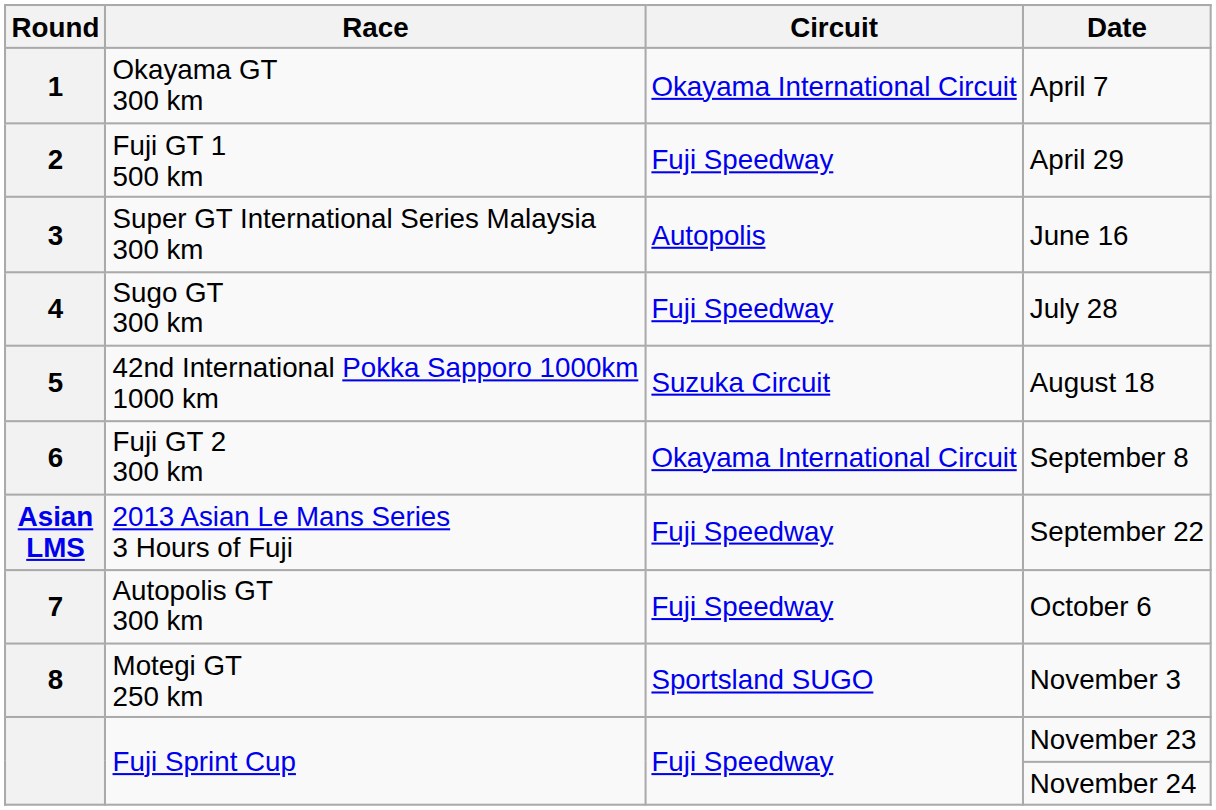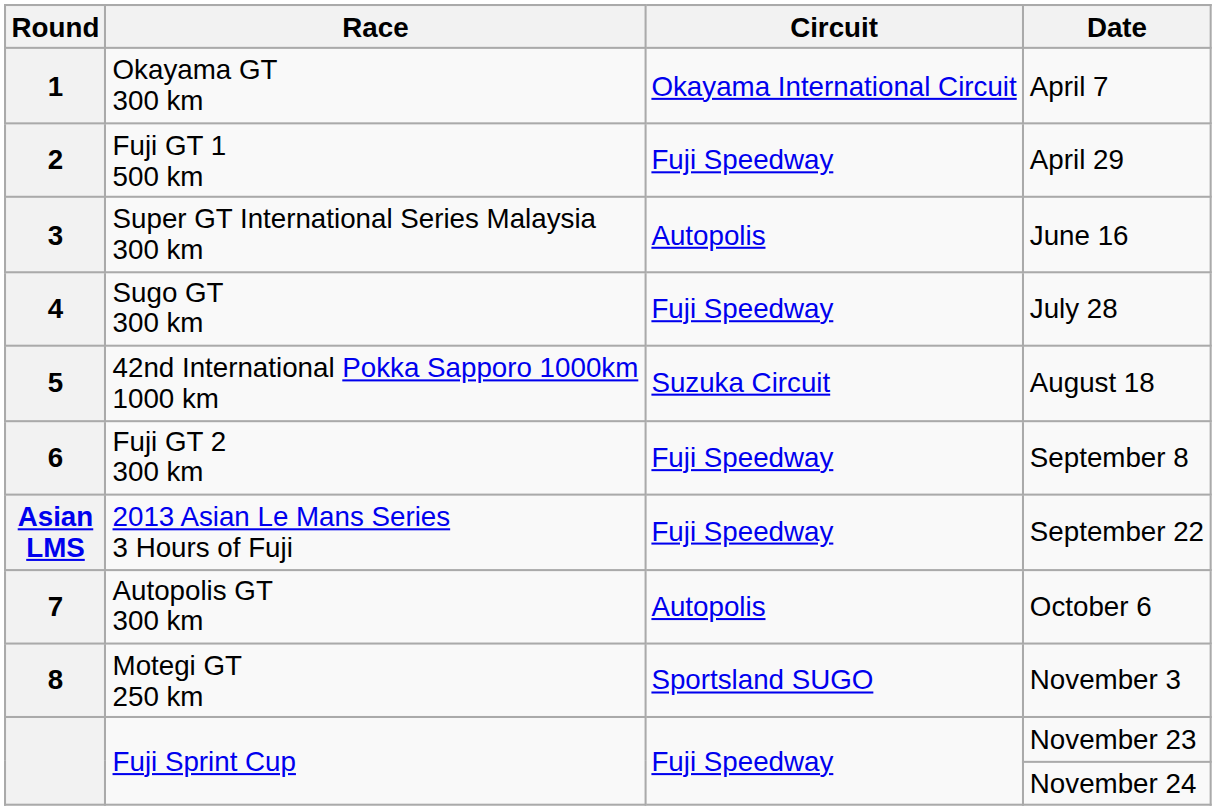 <table class="wikitable" style="font-size: 85%;">
 <tr>
 <th>Round</th>
 <th>Race</th>
 <th>Circuit</th>
 <th>Date</th>
 </tr>
 <tr>
 <th>1</th>
 <td>Okayama GT<br>300 km</td>
 <td> <a href='#'>Okayama International Circuit</a></td>
 <td>April 7</td>
 </tr>
 <tr>
 <th>2</th>
 <td>Fuji GT 1<br>500 km</td>
 <td> <a href='#'>Fuji Speedway</a></td>
 <td>April 29</td>
 </tr>
 <tr>
 <th>3</th>
 <td>Super GT International Series Malaysia<br>300 km</td>
 <td> <a href='#'>Autopolis</a></td>
 <td>June 16</td>
 </tr>
 <tr>
 <th>4</th>
 <td>Sugo GT<br>300 km</td>
 <td> <a href='#'>Fuji Speedway</a></td>
 <td>July 28</td>
 </tr>
 <tr>
 <th>5</th>
 <td>42nd International <a href='#'>Pokka Sapporo 1000km</a><br>1000 km</td>
 <td> <a href='#'>Suzuka Circuit</a></td>
 <td>August 18</td>
 </tr>
 <tr>
 <th>6</th>
 <td>Fuji GT 2<br>300 km</td>
-<td> <a href='#'>Okayama International Circuit</a></td>
+<td> <a href='#'>Fuji Speedway</a></td>
 <td>September 8</td>
 </tr>
 <tr>
 <th><a href='#'>Asian<br>LMS</a></th>
 <td><a href='#'>2013 Asian Le Mans Series</a><br>3 Hours of Fuji</td>
 <td> <a href='#'>Fuji Speedway</a></td>
 <td>September 22</td>
 </tr>
 <tr>
 <th>7</th>
 <td>Autopolis GT<br>300 km</td>
-<td> <a href='#'>Fuji Speedway</a></td>
+<td> <a href='#'>Autopolis</a></td>
 <td>October 6</td>
 </tr>
 <tr>
 <th>8</th>
 <td>Motegi GT<br>250 km</td>
 <td> <a href='#'>Sportsland SUGO</a></td>
 <td>November 3</td>
 </tr>
 <tr>
 <th rowspan=2></th>
 <td rowspan=2><a href='#'>Fuji Sprint Cup</a></td>
 <td rowspan=2> <a href='#'>Fuji Speedway</a></td>
 <td>November 23</td>
 </tr>
 <tr>
 <td>November 24</td>
 </tr>
 </table>
